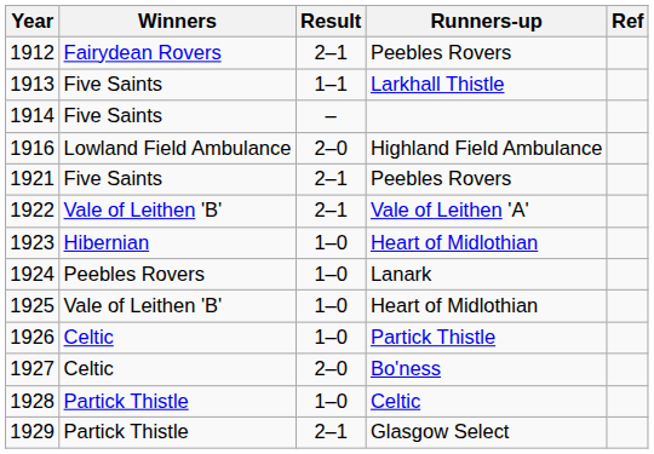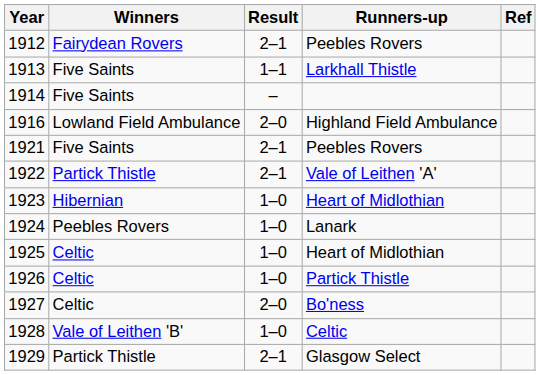 <table class="wikitable">
 <tr>
 <th>Year</th>
 <th>Winners</th>
 <th>Result</th>
 <th>Runners-up</th>
 <th>Ref</th>
 </tr>
 <tr>
 <td>1912</td>
 <td><a href='#'>Fairydean Rovers</a></td>
 <td style="text-align: center;">2–1</td>
 <td>Peebles Rovers</td>
 <td></td>
 </tr>
 <tr>
 <td>1913</td>
 <td>Five Saints</td>
 <td style="text-align: center;">1–1</td>
 <td><a href='#'>Larkhall Thistle</a></td>
 <td></td>
 </tr>
 <tr>
 <td>1914</td>
 <td>Five Saints</td>
 <td style="text-align: center;">–</td>
 <td></td>
 <td></td>
 </tr>
 <tr>
 <td>1916</td>
 <td>Lowland Field Ambulance</td>
 <td style="text-align: center;">2–0</td>
 <td>Highland Field Ambulance</td>
 <td></td>
 </tr>
 <tr>
 <td>1921</td>
 <td>Five Saints</td>
 <td style="text-align: center;">2–1</td>
 <td>Peebles Rovers</td>
 <td></td>
 </tr>
 <tr>
 <td>1922</td>
-<td><a href='#'>Vale of Leithen</a> 'B'</td>
+<td><a href='#'>Partick Thistle</a></td>
 <td style="text-align: center;">2–1</td>
 <td><a href='#'>Vale of Leithen</a> 'A'</td>
 <td></td>
 </tr>
 <tr>
 <td>1923</td>
 <td><a href='#'>Hibernian</a></td>
 <td style="text-align: center;">1–0</td>
 <td><a href='#'>Heart of Midlothian</a></td>
 <td></td>
 </tr>
 <tr>
 <td>1924</td>
 <td>Peebles Rovers</td>
 <td style="text-align: center;">1–0</td>
 <td>Lanark</td>
 <td></td>
 </tr>
 <tr>
 <td>1925</td>
-<td>Vale of Leithen 'B'</td>
+<td><a href='#'>Celtic</a></td>
 <td style="text-align: center;">1–0</td>
 <td>Heart of Midlothian</td>
 <td></td>
 </tr>
 <tr>
 <td>1926</td>
 <td><a href='#'>Celtic</a></td>
 <td style="text-align: center;">1–0</td>
 <td><a href='#'>Partick Thistle</a></td>
 <td></td>
 </tr>
 <tr>
 <td>1927</td>
 <td>Celtic</td>
 <td style="text-align: center;">2–0</td>
 <td><a href='#'>Bo'ness</a></td>
 <td></td>
 </tr>
 <tr>
 <td>1928</td>
-<td><a href='#'>Partick Thistle</a></td>
+<td><a href='#'>Vale of Leithen</a> 'B'</td>
 <td style="text-align: center;">1–0</td>
 <td><a href='#'>Celtic</a></td>
 <td></td>
 </tr>
 <tr>
 <td>1929</td>
 <td>Partick Thistle</td>
 <td style="text-align: center;">2–1</td>
 <td>Glasgow Select</td>
 <td></td>
 </tr>
 </table>
